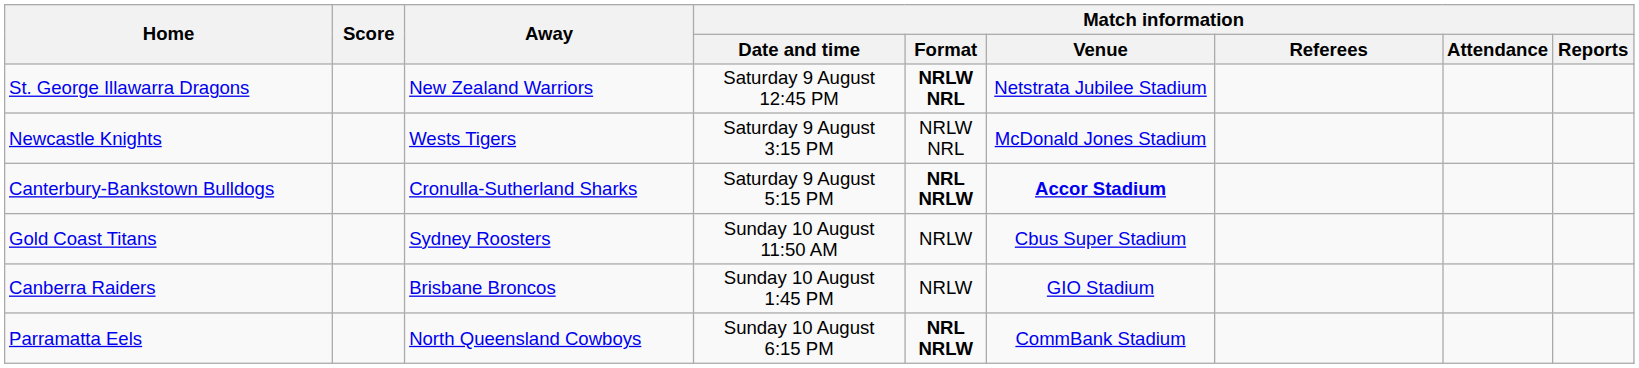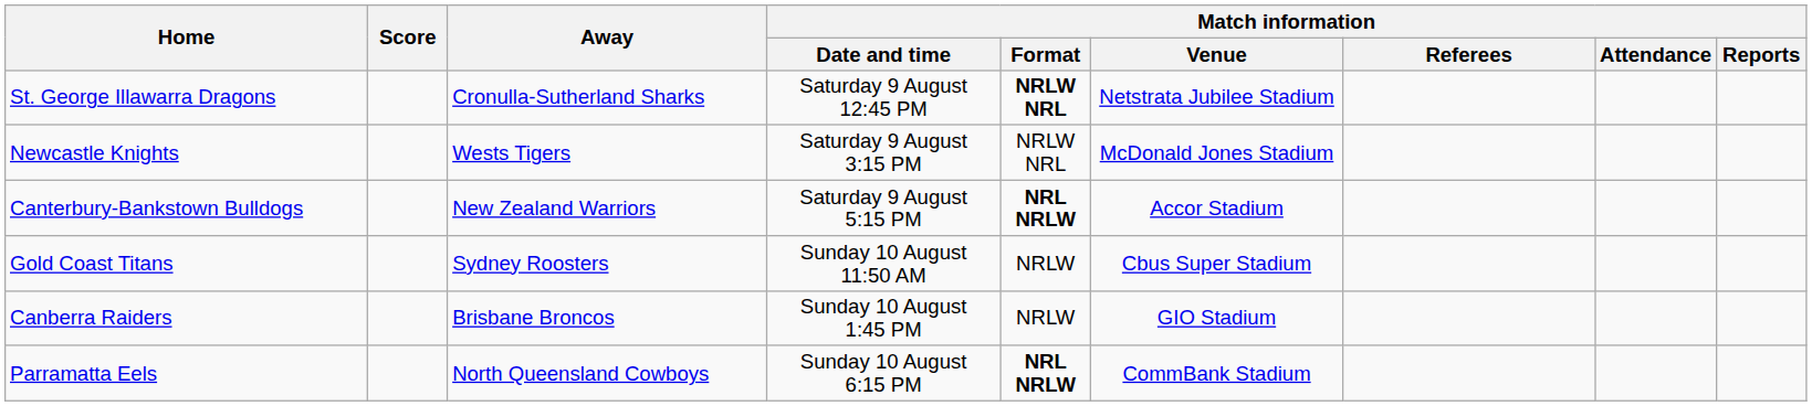 <table class="wikitable" width="100%" style="border-collapse:collapse; font-size:90%; text-align:center;">
 <tr>
 <th rowspan="2">Home</th>
 <th rowspan="2" text-align:center;>Score</th>
 <th rowspan="2">Away</th>
 <th colspan="6">Match information</th>
 </tr>
 <tr>
 <th width="13%">Date and time</th>
 <th width="5%">Format</th>
 <th width="14%">Venue</th>
 <th width="14%">Referees</th>
 <th width="5%">Attendance</th>
 <th width="5%">Reports</th>
 </tr>
 <tr>
 <td align="left"> <a href='#'>St. George Illawarra Dragons</a></td>
 <td></td>
-<td align="left"> <a href='#'>New Zealand Warriors</a></td>
+<td align="left"> <a href='#'>Cronulla-Sutherland Sharks</a></td>
 <td>Saturday 9 August<br>12:45 PM</td>
 <td><strong>NRLW<br>NRL </strong></td>
 <td><a href='#'>Netstrata Jubilee Stadium</a></td>
 <td></td>
 <td></td>
 <td></td>
 </tr>
 <tr>
 <td align="left"> <a href='#'>Newcastle Knights</a></td>
 <td></td>
 <td align="left"> <a href='#'>Wests Tigers</a></td>
 <td>Saturday 9 August<br>3:15 PM</td>
 <td>NRLW<br>NRL</td>
 <td><a href='#'>McDonald Jones Stadium</a></td>
 <td></td>
 <td></td>
 <td></td>
 </tr>
 <tr>
 <td align="left"> <a href='#'>Canterbury-Bankstown Bulldogs</a></td>
 <td></td>
-<td align="left"> <a href='#'>Cronulla-Sutherland Sharks</a></td>
+<td align="left"> <a href='#'>New Zealand Warriors</a></td>
 <td>Saturday 9 August<br>5:15 PM</td>
 <td><strong>NRL<br>NRLW </strong></td>
-<td><strong><a href='#'>Accor Stadium</a></strong></td>
+<td><a href='#'>Accor Stadium</a></td>
 <td></td>
 <td></td>
 <td></td>
 </tr>
 <tr>
 <td align="left"> <a href='#'>Gold Coast Titans</a></td>
 <td></td>
 <td align="left"> <a href='#'>Sydney Roosters</a></td>
 <td>Sunday 10 August<br>11:50 AM</td>
 <td>NRLW<br></td>
 <td><a href='#'>Cbus Super Stadium</a></td>
 <td></td>
 <td></td>
 <td></td>
 </tr>
 <tr>
 <td align="left"> <a href='#'>Canberra Raiders</a></td>
 <td></td>
 <td align="left"> <a href='#'>Brisbane Broncos</a></td>
 <td>Sunday 10 August<br>1:45 PM</td>
 <td>NRLW<br></td>
 <td><a href='#'>GIO Stadium</a></td>
 <td></td>
 <td></td>
 <td></td>
 </tr>
 <tr>
 <td align="left"> <a href='#'>Parramatta Eels</a></td>
 <td></td>
 <td align="left"> <a href='#'>North Queensland Cowboys</a></td>
 <td>Sunday 10 August<br>6:15 PM</td>
 <td><strong>NRL<br>NRLW </strong></td>
 <td><a href='#'>CommBank Stadium</a></td>
 <td></td>
 <td></td>
 <td></td>
 </tr>
 </table>
